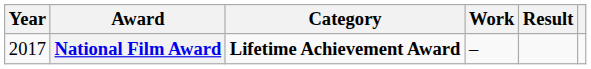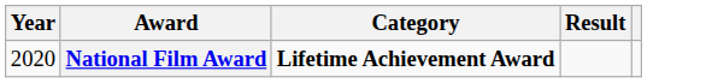 <table class="wikitable plainrowheaders sortable">
 <tr>
 <th>Year</th>
 <th>Award</th>
 <th>Category</th>
-<th>Work</th>
 <th>Result</th>
 <th class="unsortable"></th>
 </tr>
 <tr>
-<td>2017</td>
+<td>2020</td>
 <th scope="row"><a href='#'>National Film Award</a></th>
 <td><strong>Lifetime Achievement Award</strong></td>
-<td>–</td>
 <td></td>
 <td style="text-align:center;"></td>
 </tr>
 </table>
